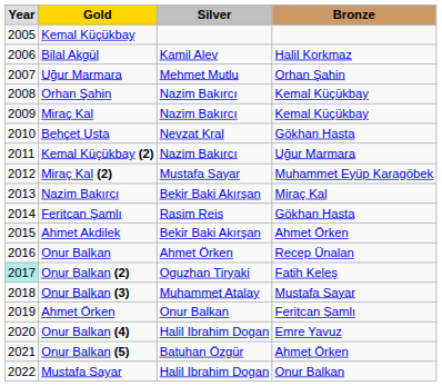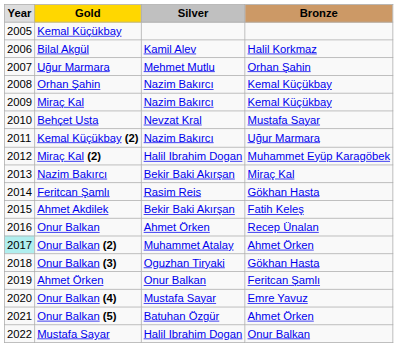 <table class="wikitable sortable" style="font-size:95%">
 <tr style="text-align:center; background:#e4e4e4; font-weight:bold;">
 <td style="background:#ddd; ">Year</td>
 <td style="background:gold; ">Gold</td>
 <td style="background:silver; ">Silver</td>
 <td style="background:#c96; ">Bronze</td>
 </tr>
 <tr>
 <td>2005</td>
 <td><a href='#'>Kemal Küçükbay</a></td>
 <td></td>
 <td></td>
 </tr>
 <tr>
 <td>2006</td>
 <td><a href='#'>Bilal Akgül</a></td>
 <td><a href='#'>Kamil Alev</a></td>
 <td><a href='#'>Halil Korkmaz</a></td>
 </tr>
 <tr>
 <td>2007</td>
 <td><a href='#'>Uğur Marmara</a></td>
 <td><a href='#'>Mehmet Mutlu</a></td>
 <td><a href='#'>Orhan Şahin</a></td>
 </tr>
 <tr>
 <td>2008</td>
 <td><a href='#'>Orhan Şahin</a></td>
 <td><a href='#'>Nazim Bakırcı</a></td>
 <td><a href='#'>Kemal Küçükbay</a></td>
 </tr>
 <tr>
 <td>2009</td>
 <td><a href='#'>Miraç Kal</a></td>
 <td><a href='#'>Nazim Bakırcı</a></td>
 <td><a href='#'>Kemal Küçükbay</a></td>
 </tr>
 <tr>
 <td>2010</td>
 <td><a href='#'>Behçet Usta</a></td>
 <td><a href='#'>Nevzat Kral</a></td>
-<td><a href='#'>Gökhan Hasta</a></td>
+<td><a href='#'>Mustafa Sayar</a></td>
 </tr>
 <tr>
 <td>2011</td>
 <td><a href='#'>Kemal Küçükbay</a> <strong>(2)</strong></td>
 <td><a href='#'>Nazim Bakırcı</a></td>
 <td><a href='#'>Uğur Marmara</a></td>
 </tr>
 <tr>
 <td>2012</td>
 <td><a href='#'>Miraç Kal</a> <strong>(2)</strong></td>
-<td><a href='#'>Mustafa Sayar</a></td>
+<td><a href='#'>Halil Ibrahim Dogan</a></td>
 <td><a href='#'>Muhammet Eyüp Karagöbek</a></td>
 </tr>
 <tr>
 <td>2013</td>
 <td><a href='#'>Nazim Bakırcı</a></td>
 <td><a href='#'>Bekir Baki Akırşan</a></td>
 <td><a href='#'>Miraç Kal</a></td>
 </tr>
 <tr>
 <td>2014</td>
 <td><a href='#'>Feritcan Şamlı</a></td>
 <td><a href='#'>Rasim Reis</a></td>
 <td><a href='#'>Gökhan Hasta</a></td>
 </tr>
 <tr>
 <td>2015</td>
 <td><a href='#'>Ahmet Akdilek</a></td>
 <td><a href='#'>Bekir Baki Akırşan</a></td>
-<td><a href='#'>Ahmet Örken</a></td>
+<td><a href='#'>Fatih Keleş</a></td>
 </tr>
 <tr>
 <td>2016</td>
 <td><a href='#'>Onur Balkan</a></td>
 <td><a href='#'>Ahmet Örken</a></td>
 <td><a href='#'>Recep Ünalan</a></td>
 </tr>
 <tr>
 <td style="background: paleturquoise;">2017</td>
 <td><a href='#'>Onur Balkan</a> <strong>(2)</strong></td>
-<td><a href='#'>Oguzhan Tiryaki</a></td>
-<td><a href='#'>Fatih Keleş</a></td>
+<td><a href='#'>Muhammet Atalay</a></td>
+<td><a href='#'>Ahmet Örken</a></td>
 </tr>
 <tr>
 <td>2018</td>
 <td><a href='#'>Onur Balkan</a> <strong>(3)</strong></td>
-<td><a href='#'>Muhammet Atalay</a></td>
-<td><a href='#'>Mustafa Sayar</a></td>
+<td><a href='#'>Oguzhan Tiryaki</a></td>
+<td><a href='#'>Gökhan Hasta</a></td>
 </tr>
 <tr>
 <td>2019</td>
 <td><a href='#'>Ahmet Örken</a></td>
 <td><a href='#'>Onur Balkan</a></td>
 <td><a href='#'>Feritcan Şamlı</a></td>
 </tr>
 <tr>
 <td>2020</td>
 <td><a href='#'>Onur Balkan</a> <strong>(4)</strong></td>
-<td><a href='#'>Halil Ibrahim Dogan</a></td>
+<td><a href='#'>Mustafa Sayar</a></td>
 <td><a href='#'>Emre Yavuz</a></td>
 </tr>
 <tr>
 <td>2021</td>
 <td><a href='#'>Onur Balkan</a> <strong>(5)</strong></td>
 <td><a href='#'>Batuhan Özgür</a></td>
 <td><a href='#'>Ahmet Örken</a></td>
 </tr>
 <tr>
 <td>2022</td>
 <td><a href='#'>Mustafa Sayar</a></td>
 <td><a href='#'>Halil Ibrahim Dogan</a></td>
 <td><a href='#'>Onur Balkan</a></td>
 </tr>
 </table>
